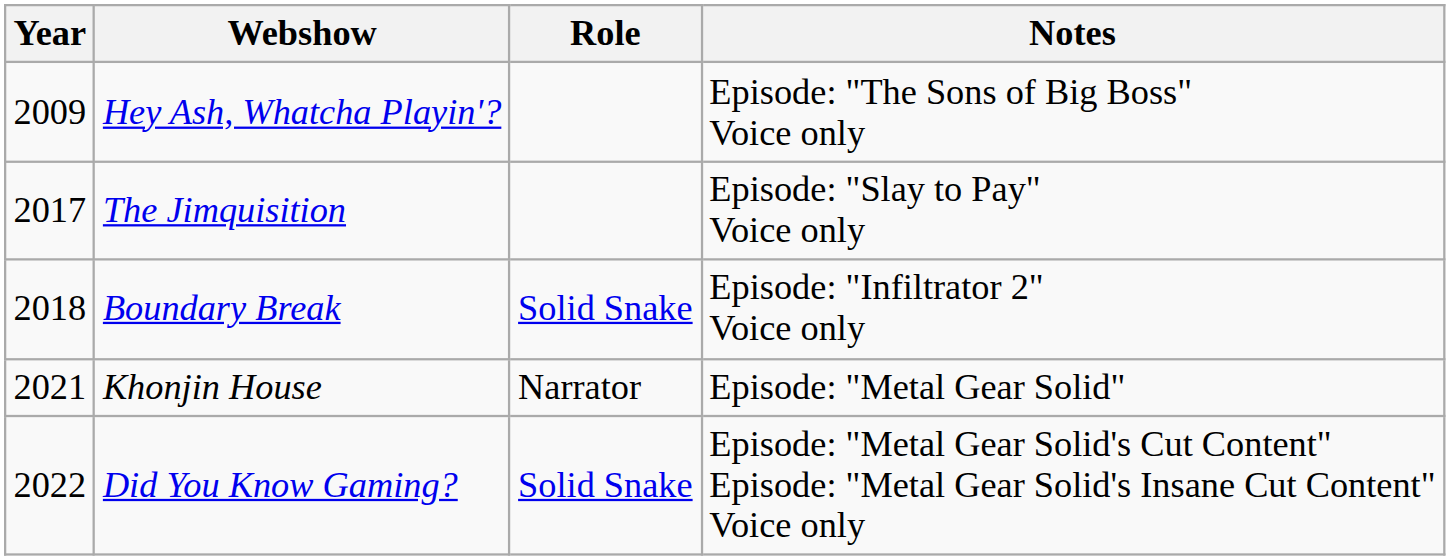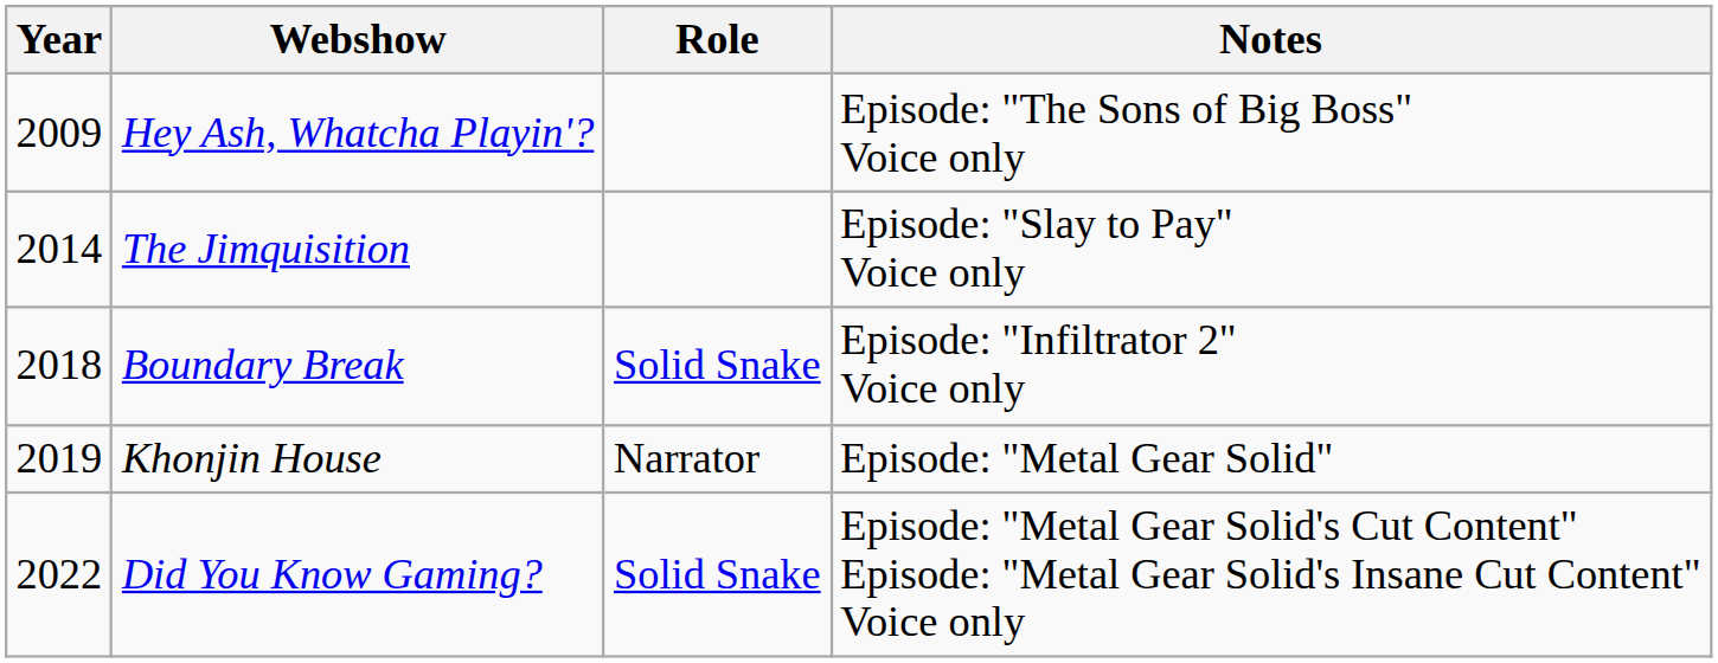 <table class="wikitable sortable">
 <tr>
 <th>Year</th>
 <th>Webshow</th>
 <th>Role</th>
 <th class="unsortable">Notes</th>
 </tr>
 <tr>
 <td>2009</td>
 <td><em><a href='#'>Hey Ash, Whatcha Playin'?</a></em></td>
 <td></td>
 <td>Episode: "The Sons of Big Boss"<br>Voice only</td>
 </tr>
 <tr>
-<td>2017</td>
+<td>2014</td>
 <td data-sort-value="Jimquisition, The"><em><a href='#'>The Jimquisition</a></em></td>
 <td></td>
 <td>Episode: "Slay to Pay"<br>Voice only</td>
 </tr>
 <tr>
 <td>2018</td>
 <td><em><a href='#'>Boundary Break</a></em></td>
 <td><a href='#'>Solid Snake</a></td>
 <td>Episode: "Infiltrator 2"<br>Voice only</td>
 </tr>
 <tr>
-<td>2021</td>
+<td>2019</td>
 <td><em>Khonjin House</em></td>
 <td>Narrator</td>
 <td>Episode: "Metal Gear Solid"</td>
 </tr>
 <tr>
 <td>2022</td>
 <td><em><a href='#'>Did You Know Gaming?</a></em></td>
 <td><a href='#'>Solid Snake</a></td>
 <td>Episode: "Metal Gear Solid's Cut Content" <br>Episode: "Metal Gear Solid's Insane Cut Content" <br>Voice only</td>
 </tr>
 </table>
